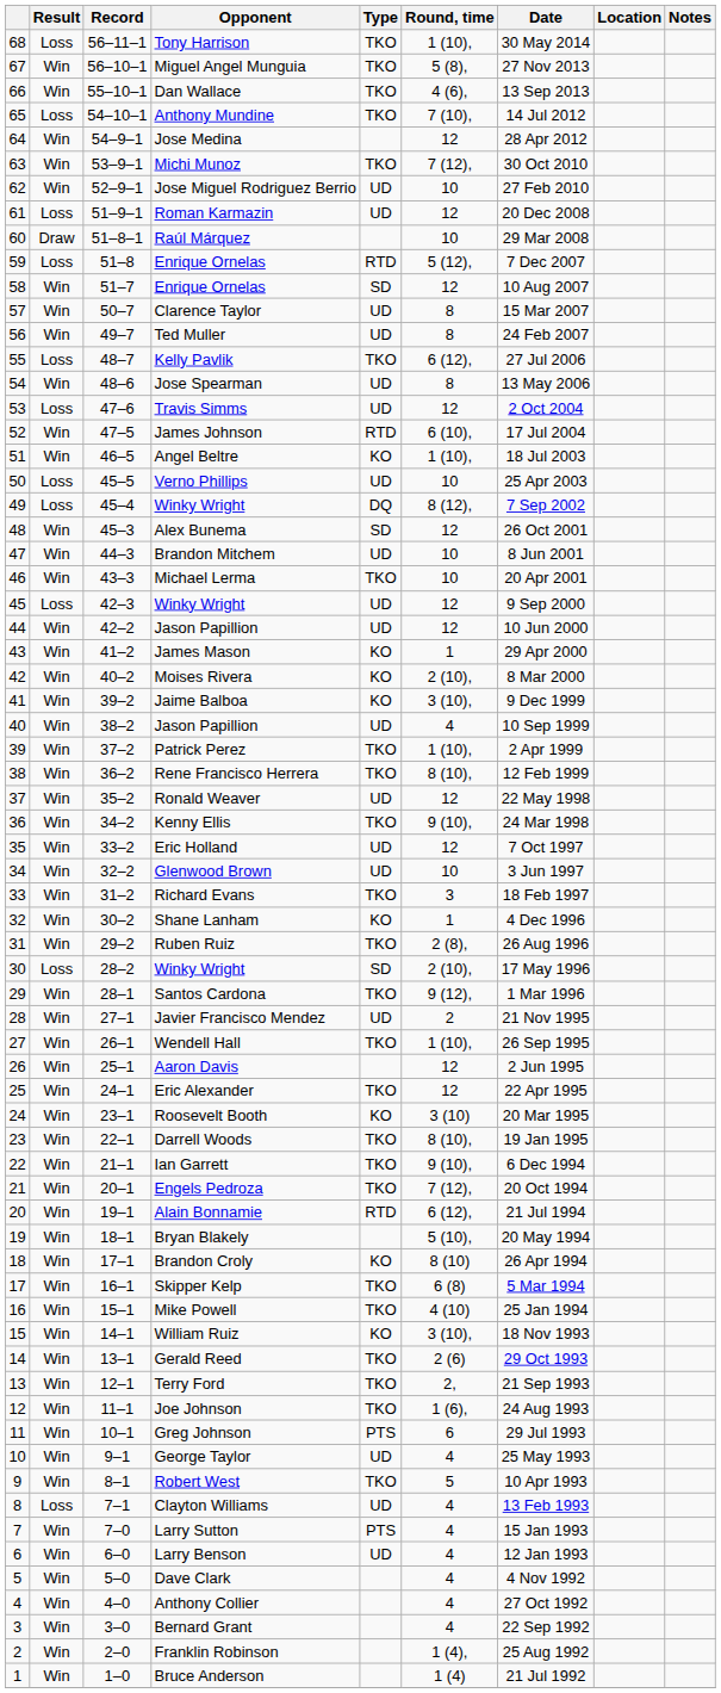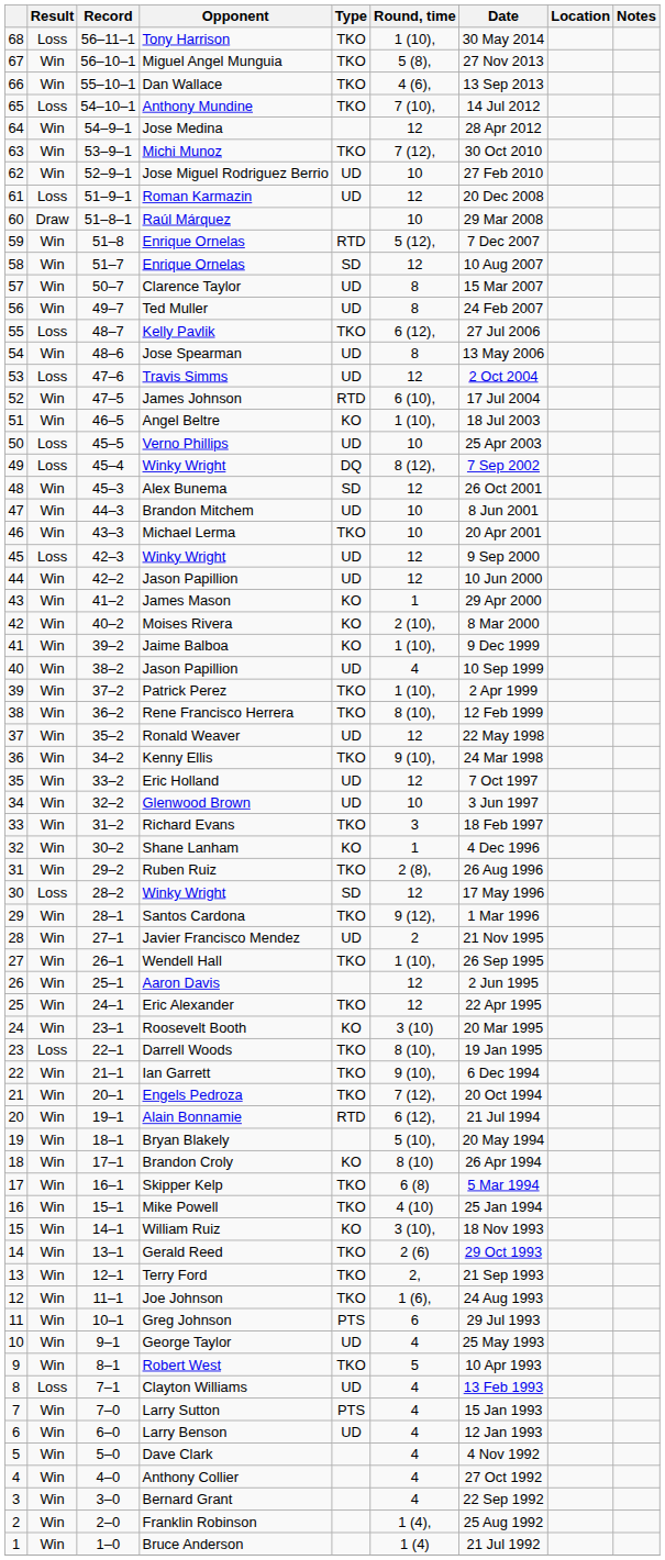 <table class="wikitable" style="text-align:center; font-size:95%">
 <tr>
 <th></th>
 <th>Result</th>
 <th>Record</th>
 <th>Opponent</th>
 <th>Type</th>
 <th>Round, time</th>
 <th>Date</th>
 <th>Location</th>
 <th>Notes</th>
 </tr>
 <tr>
 <td>68</td>
 <td>Loss</td>
 <td>56–11–1</td>
 <td style="text-align:left;"><a href='#'>Tony Harrison</a></td>
 <td>TKO</td>
 <td>1 (10), </td>
 <td>30 May 2014</td>
 <td style="text-align:left;"></td>
 <td></td>
 </tr>
 <tr>
 <td>67</td>
 <td>Win</td>
 <td>56–10–1</td>
 <td style="text-align:left;">Miguel Angel Munguia</td>
 <td>TKO</td>
 <td>5 (8), </td>
 <td>27 Nov 2013</td>
 <td style="text-align:left;"></td>
 <td></td>
 </tr>
 <tr>
 <td>66</td>
 <td>Win</td>
 <td>55–10–1</td>
 <td style="text-align:left;">Dan Wallace</td>
 <td>TKO</td>
 <td>4 (6), </td>
 <td>13 Sep 2013</td>
 <td style="text-align:left;"></td>
 <td></td>
 </tr>
 <tr>
 <td>65</td>
 <td>Loss</td>
 <td>54–10–1</td>
 <td style="text-align:left;"><a href='#'>Anthony Mundine</a></td>
 <td>TKO</td>
 <td>7 (10), </td>
 <td>14 Jul 2012</td>
 <td style="text-align:left;"></td>
 <td style="text-align:left;"></td>
 </tr>
 <tr>
 <td>64</td>
 <td>Win</td>
 <td>54–9–1</td>
 <td style="text-align:left;">Jose Medina</td>
 <td></td>
 <td>12</td>
 <td>28 Apr 2012</td>
 <td style="text-align:left;"></td>
 <td style="text-align:left;"></td>
 </tr>
 <tr>
 <td>63</td>
 <td>Win</td>
 <td>53–9–1</td>
 <td style="text-align:left;"><a href='#'>Michi Munoz</a></td>
 <td>TKO</td>
 <td>7 (12), </td>
 <td>30 Oct 2010</td>
 <td style="text-align:left;"></td>
 <td style="text-align:left;"></td>
 </tr>
 <tr>
 <td>62</td>
 <td>Win</td>
 <td>52–9–1</td>
 <td style="text-align:left;">Jose Miguel Rodriguez Berrio</td>
 <td>UD</td>
 <td>10</td>
 <td>27 Feb 2010</td>
 <td style="text-align:left;"></td>
 <td style="text-align:left;"></td>
 </tr>
 <tr>
 <td>61</td>
 <td>Loss</td>
 <td>51–9–1</td>
 <td style="text-align:left;"><a href='#'>Roman Karmazin</a></td>
 <td>UD</td>
 <td>12</td>
 <td>20 Dec 2008</td>
 <td style="text-align:left;"></td>
 <td style="text-align:left;"></td>
 </tr>
 <tr>
 <td>60</td>
 <td>Draw</td>
 <td>51–8–1</td>
 <td style="text-align:left;"><a href='#'>Raúl Márquez</a></td>
 <td></td>
 <td>10</td>
 <td>29 Mar 2008</td>
 <td style="text-align:left;"></td>
 <td></td>
 </tr>
 <tr>
 <td>59</td>
-<td>Loss</td>
+<td>Win</td>
 <td>51–8</td>
 <td style="text-align:left;"><a href='#'>Enrique Ornelas</a></td>
 <td>RTD</td>
 <td>5 (12), </td>
 <td>7 Dec 2007</td>
 <td style="text-align:left;"></td>
 <td style="text-align:left;"></td>
 </tr>
 <tr>
 <td>58</td>
 <td>Win</td>
 <td>51–7</td>
 <td style="text-align:left;"><a href='#'>Enrique Ornelas</a></td>
 <td>SD</td>
 <td>12</td>
 <td>10 Aug 2007</td>
 <td style="text-align:left;"></td>
 <td style="text-align:left;"></td>
 </tr>
 <tr>
 <td>57</td>
 <td>Win</td>
 <td>50–7</td>
 <td style="text-align:left;">Clarence Taylor</td>
 <td>UD</td>
 <td>8</td>
 <td>15 Mar 2007</td>
 <td style="text-align:left;"></td>
 <td></td>
 </tr>
 <tr>
 <td>56</td>
 <td>Win</td>
 <td>49–7</td>
 <td style="text-align:left;">Ted Muller</td>
 <td>UD</td>
 <td>8</td>
 <td>24 Feb 2007</td>
 <td style="text-align:left;"></td>
 <td></td>
 </tr>
 <tr>
 <td>55</td>
 <td>Loss</td>
 <td>48–7</td>
 <td style="text-align:left;"><a href='#'>Kelly Pavlik</a></td>
 <td>TKO</td>
 <td>6 (12), </td>
 <td>27 Jul 2006</td>
 <td style="text-align:left;"></td>
 <td style="text-align:left;"></td>
 </tr>
 <tr>
 <td>54</td>
 <td>Win</td>
 <td>48–6</td>
 <td style="text-align:left;">Jose Spearman</td>
 <td>UD</td>
 <td>8</td>
 <td>13 May 2006</td>
 <td style="text-align:left;"></td>
 <td></td>
 </tr>
 <tr>
 <td>53</td>
 <td>Loss</td>
 <td>47–6</td>
 <td style="text-align:left;"><a href='#'>Travis Simms</a></td>
 <td>UD</td>
 <td>12</td>
 <td><a href='#'>2 Oct 2004</a></td>
 <td style="text-align:left;"></td>
 <td style="text-align:left;"></td>
 </tr>
 <tr>
 <td>52</td>
 <td>Win</td>
 <td>47–5</td>
 <td style="text-align:left;">James Johnson</td>
 <td>RTD</td>
 <td>6 (10), </td>
 <td>17 Jul 2004</td>
 <td style="text-align:left;"></td>
 <td></td>
 </tr>
 <tr>
 <td>51</td>
 <td>Win</td>
 <td>46–5</td>
 <td style="text-align:left;">Angel Beltre</td>
 <td>KO</td>
 <td>1 (10), </td>
 <td>18 Jul 2003</td>
 <td style="text-align:left;"></td>
 <td></td>
 </tr>
 <tr>
 <td>50</td>
 <td>Loss</td>
 <td>45–5</td>
 <td style="text-align:left;"><a href='#'>Verno Phillips</a></td>
 <td>UD</td>
 <td>10</td>
 <td>25 Apr 2003</td>
 <td style="text-align:left;"></td>
 <td></td>
 </tr>
 <tr>
 <td>49</td>
 <td>Loss</td>
 <td>45–4</td>
 <td style="text-align:left;"><a href='#'>Winky Wright</a></td>
 <td>DQ</td>
 <td>8 (12), </td>
 <td><a href='#'>7 Sep 2002</a></td>
 <td style="text-align:left;"></td>
 <td style="text-align:left;"></td>
 </tr>
 <tr>
 <td>48</td>
 <td>Win</td>
 <td>45–3</td>
 <td style="text-align:left;">Alex Bunema</td>
 <td>SD</td>
 <td>12</td>
 <td>26 Oct 2001</td>
 <td style="text-align:left;"></td>
 <td></td>
 </tr>
 <tr>
 <td>47</td>
 <td>Win</td>
 <td>44–3</td>
 <td style="text-align:left;">Brandon Mitchem</td>
 <td>UD</td>
 <td>10</td>
 <td>8 Jun 2001</td>
 <td style="text-align:left;"></td>
 <td></td>
 </tr>
 <tr>
 <td>46</td>
 <td>Win</td>
 <td>43–3</td>
 <td style="text-align:left;">Michael Lerma</td>
 <td>TKO</td>
 <td>10</td>
 <td>20 Apr 2001</td>
 <td style="text-align:left;"></td>
 <td></td>
 </tr>
 <tr>
 <td>45</td>
 <td>Loss</td>
 <td>42–3</td>
 <td style="text-align:left;"><a href='#'>Winky Wright</a></td>
 <td>UD</td>
 <td>12</td>
 <td>9 Sep 2000</td>
 <td style="text-align:left;"></td>
 <td style="text-align:left;"></td>
 </tr>
 <tr>
 <td>44</td>
 <td>Win</td>
 <td>42–2</td>
 <td style="text-align:left;">Jason Papillion</td>
 <td>UD</td>
 <td>12</td>
 <td>10 Jun 2000</td>
 <td style="text-align:left;"></td>
 <td style="text-align:left;"></td>
 </tr>
 <tr>
 <td>43</td>
 <td>Win</td>
 <td>41–2</td>
 <td style="text-align:left;">James Mason</td>
 <td>KO</td>
 <td>1</td>
 <td>29 Apr 2000</td>
 <td style="text-align:left;"></td>
 <td></td>
 </tr>
 <tr>
 <td>42</td>
 <td>Win</td>
 <td>40–2</td>
 <td style="text-align:left;">Moises Rivera</td>
 <td>KO</td>
 <td>2 (10), </td>
 <td>8 Mar 2000</td>
 <td style="text-align:left;"></td>
 <td></td>
 </tr>
 <tr>
 <td>41</td>
 <td>Win</td>
 <td>39–2</td>
 <td style="text-align:left;">Jaime Balboa</td>
 <td>KO</td>
-<td>3 (10), </td>
+<td>1 (10), </td>
 <td>9 Dec 1999</td>
 <td style="text-align:left;"></td>
 <td></td>
 </tr>
 <tr>
 <td>40</td>
 <td>Win</td>
 <td>38–2</td>
 <td style="text-align:left;">Jason Papillion</td>
 <td>UD</td>
 <td>4</td>
 <td>10 Sep 1999</td>
 <td style="text-align:left;"></td>
 <td></td>
 </tr>
 <tr>
 <td>39</td>
 <td>Win</td>
 <td>37–2</td>
 <td style="text-align:left;">Patrick Perez</td>
 <td>TKO</td>
 <td>1 (10), </td>
 <td>2 Apr 1999</td>
 <td style="text-align:left;"></td>
 <td></td>
 </tr>
 <tr>
 <td>38</td>
 <td>Win</td>
 <td>36–2</td>
 <td style="text-align:left;">Rene Francisco Herrera</td>
 <td>TKO</td>
 <td>8 (10), </td>
 <td>12 Feb 1999</td>
 <td style="text-align:left;"></td>
 <td></td>
 </tr>
 <tr>
 <td>37</td>
 <td>Win</td>
 <td>35–2</td>
 <td style="text-align:left;">Ronald Weaver</td>
 <td>UD</td>
 <td>12</td>
 <td>22 May 1998</td>
 <td style="text-align:left;"></td>
 <td style="text-align:left;"></td>
 </tr>
 <tr>
 <td>36</td>
 <td>Win</td>
 <td>34–2</td>
 <td style="text-align:left;">Kenny Ellis</td>
 <td>TKO</td>
 <td>9 (10), </td>
 <td>24 Mar 1998</td>
 <td style="text-align:left;"></td>
 <td></td>
 </tr>
 <tr>
 <td>35</td>
 <td>Win</td>
 <td>33–2</td>
 <td style="text-align:left;">Eric Holland</td>
 <td>UD</td>
 <td>12</td>
 <td>7 Oct 1997</td>
 <td style="text-align:left;"></td>
 <td style="text-align:left;"></td>
 </tr>
 <tr>
 <td>34</td>
 <td>Win</td>
 <td>32–2</td>
 <td style="text-align:left;"><a href='#'>Glenwood Brown</a></td>
 <td>UD</td>
 <td>10</td>
 <td>3 Jun 1997</td>
 <td style="text-align:left;"></td>
 <td></td>
 </tr>
 <tr>
 <td>33</td>
 <td>Win</td>
 <td>31–2</td>
 <td style="text-align:left;">Richard Evans</td>
 <td>TKO</td>
 <td>3</td>
 <td>18 Feb 1997</td>
 <td style="text-align:left;"></td>
 <td></td>
 </tr>
 <tr>
 <td>32</td>
 <td>Win</td>
 <td>30–2</td>
 <td style="text-align:left;">Shane Lanham</td>
 <td>KO</td>
 <td>1</td>
 <td>4 Dec 1996</td>
 <td style="text-align:left;"></td>
 <td></td>
 </tr>
 <tr>
 <td>31</td>
 <td>Win</td>
 <td>29–2</td>
 <td style="text-align:left;">Ruben Ruiz</td>
 <td>TKO</td>
 <td>2 (8), </td>
 <td>26 Aug 1996</td>
 <td style="text-align:left;"></td>
 <td></td>
 </tr>
 <tr>
 <td>30</td>
 <td>Loss</td>
 <td>28–2</td>
 <td style="text-align:left;"><a href='#'>Winky Wright</a></td>
 <td>SD</td>
-<td>2 (10), </td>
+<td>12</td>
 <td>17 May 1996</td>
 <td style="text-align:left;"></td>
 <td style="text-align:left;"></td>
 </tr>
 <tr>
 <td>29</td>
 <td>Win</td>
 <td>28–1</td>
 <td style="text-align:left;">Santos Cardona</td>
 <td>TKO</td>
 <td>9 (12), </td>
 <td>1 Mar 1996</td>
 <td style="text-align:left;"></td>
 <td style="text-align:left;"></td>
 </tr>
 <tr>
 <td>28</td>
 <td>Win</td>
 <td>27–1</td>
 <td style="text-align:left;">Javier Francisco Mendez</td>
 <td>UD</td>
 <td>2</td>
 <td>21 Nov 1995</td>
 <td style="text-align:left;"></td>
 <td></td>
 </tr>
 <tr>
 <td>27</td>
 <td>Win</td>
 <td>26–1</td>
 <td style="text-align:left;">Wendell Hall</td>
 <td>TKO</td>
 <td>1 (10), </td>
 <td>26 Sep 1995</td>
 <td style="text-align:left;"></td>
 <td></td>
 </tr>
 <tr>
 <td>26</td>
 <td>Win</td>
 <td>25–1</td>
 <td style="text-align:left;"><a href='#'>Aaron Davis</a></td>
 <td></td>
 <td>12</td>
 <td>2 Jun 1995</td>
 <td style="text-align:left;"></td>
 <td style="text-align:left;"></td>
 </tr>
 <tr>
 <td>25</td>
 <td>Win</td>
 <td>24–1</td>
 <td style="text-align:left;">Eric Alexander</td>
 <td>TKO</td>
 <td>12</td>
 <td>22 Apr 1995</td>
 <td style="text-align:left;"></td>
 <td></td>
 </tr>
 <tr>
 <td>24</td>
 <td>Win</td>
 <td>23–1</td>
 <td style="text-align:left;">Roosevelt Booth</td>
 <td>KO</td>
 <td>3 (10)</td>
 <td>20 Mar 1995</td>
 <td style="text-align:left;"></td>
 <td></td>
 </tr>
 <tr>
 <td>23</td>
-<td>Win</td>
+<td>Loss</td>
 <td>22–1</td>
 <td style="text-align:left;">Darrell Woods</td>
 <td>TKO</td>
 <td>8 (10), </td>
 <td>19 Jan 1995</td>
 <td style="text-align:left;"></td>
 <td></td>
 </tr>
 <tr>
 <td>22</td>
 <td>Win</td>
 <td>21–1</td>
 <td style="text-align:left;">Ian Garrett</td>
 <td>TKO</td>
 <td>9 (10), </td>
 <td>6 Dec 1994</td>
 <td style="text-align:left;"></td>
 <td></td>
 </tr>
 <tr>
 <td>21</td>
 <td>Win</td>
 <td>20–1</td>
 <td style="text-align:left;"><a href='#'>Engels Pedroza</a></td>
 <td>TKO</td>
 <td>7 (12), </td>
 <td>20 Oct 1994</td>
 <td style="text-align:left;"></td>
 <td style="text-align:left;"></td>
 </tr>
 <tr>
 <td>20</td>
 <td>Win</td>
 <td>19–1</td>
 <td style="text-align:left;"><a href='#'>Alain Bonnamie</a></td>
 <td>RTD</td>
 <td>6 (12), </td>
 <td>21 Jul 1994</td>
 <td style="text-align:left;"></td>
 <td style="text-align:left;"></td>
 </tr>
 <tr>
 <td>19</td>
 <td>Win</td>
 <td>18–1</td>
 <td style="text-align:left;">Bryan Blakely</td>
 <td></td>
 <td>5 (10), </td>
 <td>20 May 1994</td>
 <td style="text-align:left;"></td>
 <td style="text-align:left;"></td>
 </tr>
 <tr>
 <td>18</td>
 <td>Win</td>
 <td>17–1</td>
 <td style="text-align:left;">Brandon Croly</td>
 <td>KO</td>
 <td>8 (10)</td>
 <td>26 Apr 1994</td>
 <td style="text-align:left;"></td>
 <td></td>
 </tr>
 <tr>
 <td>17</td>
 <td>Win</td>
 <td>16–1</td>
 <td style="text-align:left;">Skipper Kelp</td>
 <td>TKO</td>
 <td>6 (8)</td>
 <td><a href='#'>5 Mar 1994</a></td>
 <td style="text-align:left;"></td>
 <td></td>
 </tr>
 <tr>
 <td>16</td>
 <td>Win</td>
 <td>15–1</td>
 <td style="text-align:left;">Mike Powell</td>
 <td>TKO</td>
 <td>4 (10)</td>
 <td>25 Jan 1994</td>
 <td style="text-align:left;"></td>
 <td></td>
 </tr>
 <tr>
 <td>15</td>
 <td>Win</td>
 <td>14–1</td>
 <td style="text-align:left;">William Ruiz</td>
 <td>KO</td>
 <td>3 (10), </td>
 <td>18 Nov 1993</td>
 <td style="text-align:left;"></td>
 <td></td>
 </tr>
 <tr>
 <td>14</td>
 <td>Win</td>
 <td>13–1</td>
 <td style="text-align:left;">Gerald Reed</td>
 <td>TKO</td>
 <td>2 (6)</td>
 <td><a href='#'>29 Oct 1993</a></td>
 <td style="text-align:left;"></td>
 <td></td>
 </tr>
 <tr>
 <td>13</td>
 <td>Win</td>
 <td>12–1</td>
 <td style="text-align:left;">Terry Ford</td>
 <td>TKO</td>
 <td>2, </td>
 <td>21 Sep 1993</td>
 <td style="text-align:left;"></td>
 <td></td>
 </tr>
 <tr>
 <td>12</td>
 <td>Win</td>
 <td>11–1</td>
 <td style="text-align:left;">Joe Johnson</td>
 <td>TKO</td>
 <td>1 (6), </td>
 <td>24 Aug 1993</td>
 <td style="text-align:left;"></td>
 <td></td>
 </tr>
 <tr>
 <td>11</td>
 <td>Win</td>
 <td>10–1</td>
 <td style="text-align:left;">Greg Johnson</td>
 <td>PTS</td>
 <td>6</td>
 <td>29 Jul 1993</td>
 <td style="text-align:left;"></td>
 <td></td>
 </tr>
 <tr>
 <td>10</td>
 <td>Win</td>
 <td>9–1</td>
 <td style="text-align:left;">George Taylor</td>
 <td>UD</td>
 <td>4</td>
 <td>25 May 1993</td>
 <td style="text-align:left;"></td>
 <td></td>
 </tr>
 <tr>
 <td>9</td>
 <td>Win</td>
 <td>8–1</td>
 <td style="text-align:left;"><a href='#'>Robert West</a></td>
 <td>TKO</td>
 <td>5</td>
 <td>10 Apr 1993</td>
 <td style="text-align:left;"></td>
 <td></td>
 </tr>
 <tr>
 <td>8</td>
 <td>Loss</td>
 <td>7–1</td>
 <td style="text-align:left;">Clayton Williams</td>
 <td>UD</td>
 <td>4</td>
 <td><a href='#'>13 Feb 1993</a></td>
 <td style="text-align:left;"></td>
 <td></td>
 </tr>
 <tr>
 <td>7</td>
 <td>Win</td>
 <td>7–0</td>
 <td style="text-align:left;">Larry Sutton</td>
 <td>PTS</td>
 <td>4</td>
 <td>15 Jan 1993</td>
 <td style="text-align:left;"></td>
 <td></td>
 </tr>
 <tr>
 <td>6</td>
 <td>Win</td>
 <td>6–0</td>
 <td style="text-align:left;">Larry Benson</td>
 <td>UD</td>
 <td>4</td>
 <td>12 Jan 1993</td>
 <td style="text-align:left;"></td>
 <td></td>
 </tr>
 <tr>
 <td>5</td>
 <td>Win</td>
 <td>5–0</td>
 <td style="text-align:left;">Dave Clark</td>
 <td></td>
 <td>4</td>
 <td>4 Nov 1992</td>
 <td style="text-align:left;"></td>
 <td></td>
 </tr>
 <tr>
 <td>4</td>
 <td>Win</td>
 <td>4–0</td>
 <td style="text-align:left;">Anthony Collier</td>
 <td></td>
 <td>4</td>
 <td>27 Oct 1992</td>
 <td style="text-align:left;"></td>
 <td style="text-align:left;"></td>
 </tr>
 <tr>
 <td>3</td>
 <td>Win</td>
 <td>3–0</td>
 <td style="text-align:left;">Bernard Grant</td>
 <td></td>
 <td>4</td>
 <td>22 Sep 1992</td>
 <td style="text-align:left;"></td>
 <td></td>
 </tr>
 <tr>
 <td>2</td>
 <td>Win</td>
 <td>2–0</td>
 <td style="text-align:left;">Franklin Robinson</td>
 <td></td>
 <td>1 (4), </td>
 <td>25 Aug 1992</td>
 <td style="text-align:left;"></td>
 <td></td>
 </tr>
 <tr>
 <td>1</td>
 <td>Win</td>
 <td>1–0</td>
 <td style="text-align:left;">Bruce Anderson</td>
 <td></td>
 <td>1 (4)</td>
 <td>21 Jul 1992</td>
 <td style="text-align:left;"></td>
 <td></td>
 </tr>
 <tr>
 </tr>
 </table>
